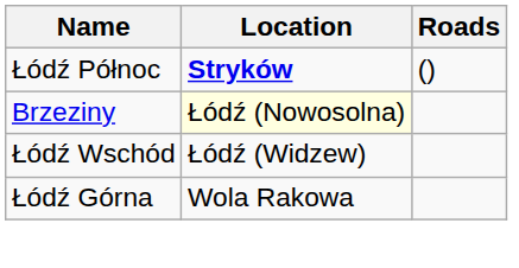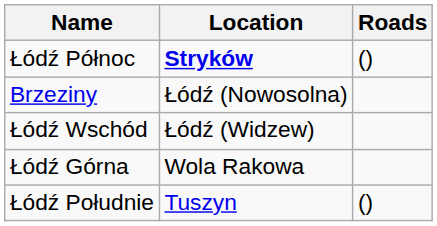 <table class="wikitable">
 <tr>
 <th>Name</th>
 <th>Location</th>
 <th>Roads</th>
 </tr>
 <tr>
 <td>Łódź Północ</td>
 <td><strong><a href='#'>Stryków</a></strong></td>
 <td> ()</td>
 </tr>
 <tr>
 <td><a href='#'>Brzeziny</a></td>
-<td style="background: lightyellow;">Łódź (Nowosolna)</td>
+<td>Łódź (Nowosolna)</td>
 <td></td>
 </tr>
 <tr>
 <td>Łódź Wschód</td>
 <td>Łódź (Widzew)</td>
 <td></td>
 </tr>
 <tr>
 <td>Łódź Górna</td>
 <td>Wola Rakowa</td>
 <td></td>
 </tr>
+<tr>
+<td>Łódź Południe</td>
+<td><a href='#'>Tuszyn</a></td>
+<td> ()</td>
+</tr>
 </table>
